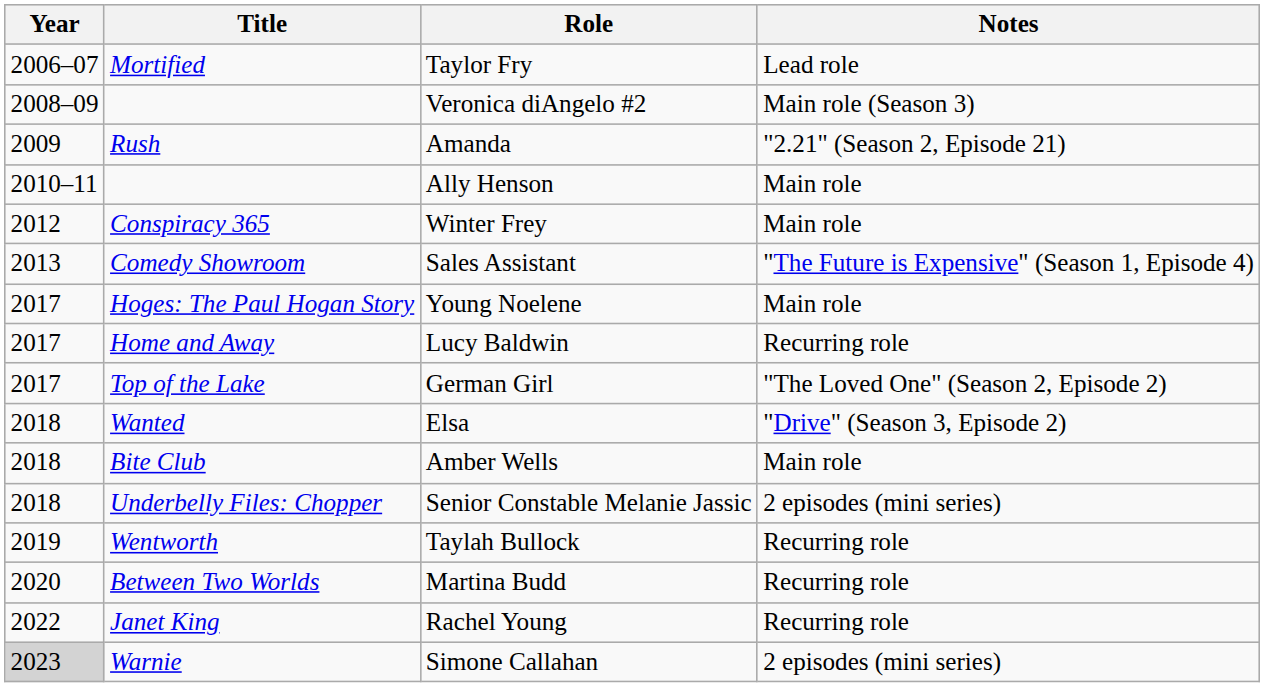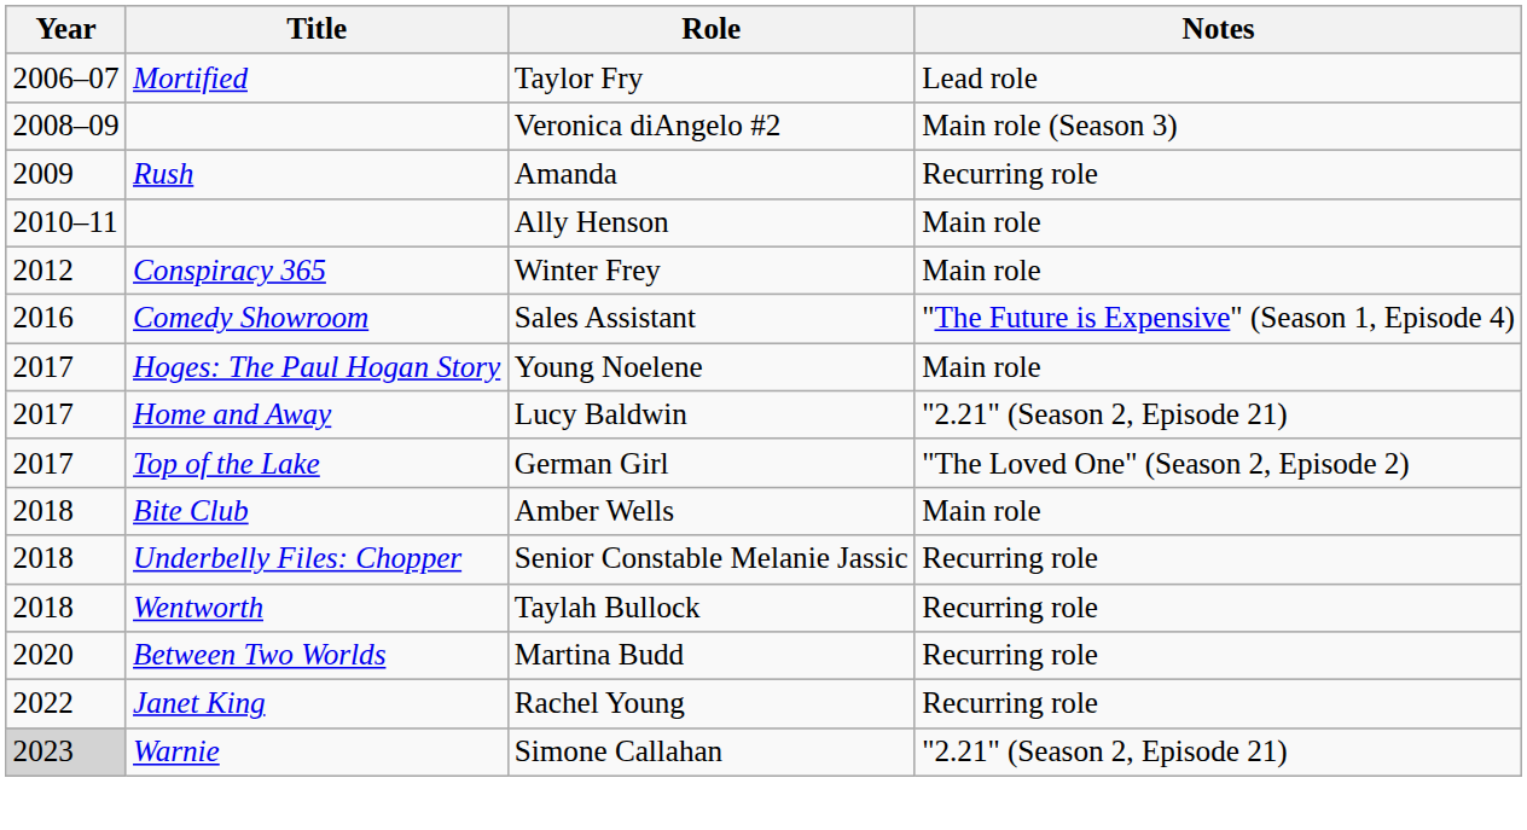 <table class="wikitable sortable">
 <tr>
 <th>Year</th>
 <th>Title</th>
 <th>Role</th>
 <th class="unsortable">Notes</th>
 </tr>
 <tr>
 <td>2006–07</td>
 <td><em><a href='#'>Mortified</a></em></td>
 <td>Taylor Fry</td>
 <td>Lead role</td>
 </tr>
 <tr>
 <td>2008–09</td>
 <td><em></em></td>
 <td>Veronica diAngelo #2</td>
 <td>Main role (Season 3)</td>
 </tr>
 <tr>
 <td>2009</td>
 <td><em><a href='#'>Rush</a></em></td>
 <td>Amanda</td>
-<td>"2.21" (Season 2, Episode 21)</td>
+<td>Recurring role</td>
 </tr>
 <tr>
 <td>2010–11</td>
 <td><em></em></td>
 <td>Ally Henson</td>
 <td>Main role</td>
 </tr>
 <tr>
 <td>2012</td>
 <td><em><a href='#'>Conspiracy 365</a></em></td>
 <td>Winter Frey</td>
 <td>Main role</td>
 </tr>
 <tr>
-<td>2013</td>
+<td>2016</td>
 <td><em><a href='#'>Comedy Showroom</a></em></td>
 <td>Sales Assistant</td>
 <td>"<a href='#'>The Future is Expensive</a>" (Season 1, Episode 4)</td>
 </tr>
 <tr>
 <td>2017</td>
 <td><em><a href='#'>Hoges: The Paul Hogan Story</a></em></td>
 <td>Young Noelene</td>
 <td>Main role</td>
 </tr>
 <tr>
 <td>2017</td>
 <td><em><a href='#'>Home and Away</a></em></td>
 <td>Lucy Baldwin</td>
-<td>Recurring role</td>
+<td>"2.21" (Season 2, Episode 21)</td>
 </tr>
 <tr>
 <td>2017</td>
 <td><em><a href='#'>Top of the Lake</a></em></td>
 <td>German Girl</td>
 <td>"The Loved One" (Season 2, Episode 2)</td>
-</tr>
-<tr>
-<td>2018</td>
-<td><em><a href='#'>Wanted</a></em></td>
-<td>Elsa</td>
-<td>"<a href='#'>Drive</a>" (Season 3, Episode 2)</td>
 </tr>
 <tr>
 <td>2018</td>
 <td><em><a href='#'>Bite Club</a></em></td>
 <td>Amber Wells</td>
 <td>Main role</td>
 </tr>
 <tr>
 <td>2018</td>
 <td><em><a href='#'>Underbelly Files: Chopper</a></em></td>
 <td>Senior Constable Melanie Jassic</td>
-<td>2 episodes (mini series)</td>
+<td>Recurring role</td>
 </tr>
 <tr>
-<td>2019</td>
+<td>2018</td>
 <td><em><a href='#'>Wentworth</a></em></td>
 <td>Taylah Bullock</td>
 <td>Recurring role</td>
 </tr>
 <tr>
 <td>2020</td>
 <td><a href='#'><em>Between Two Worlds</em></a></td>
 <td>Martina Budd</td>
 <td>Recurring role</td>
 </tr>
 <tr>
 <td>2022</td>
 <td><em><a href='#'>Janet King</a></em></td>
 <td>Rachel Young</td>
 <td>Recurring role</td>
 </tr>
 <tr>
 <td style="background: lightgrey;">2023</td>
 <td><a href='#'><em>Warnie</em></a></td>
 <td>Simone Callahan</td>
-<td>2 episodes (mini series)</td>
+<td>"2.21" (Season 2, Episode 21)</td>
 </tr>
 </table>
